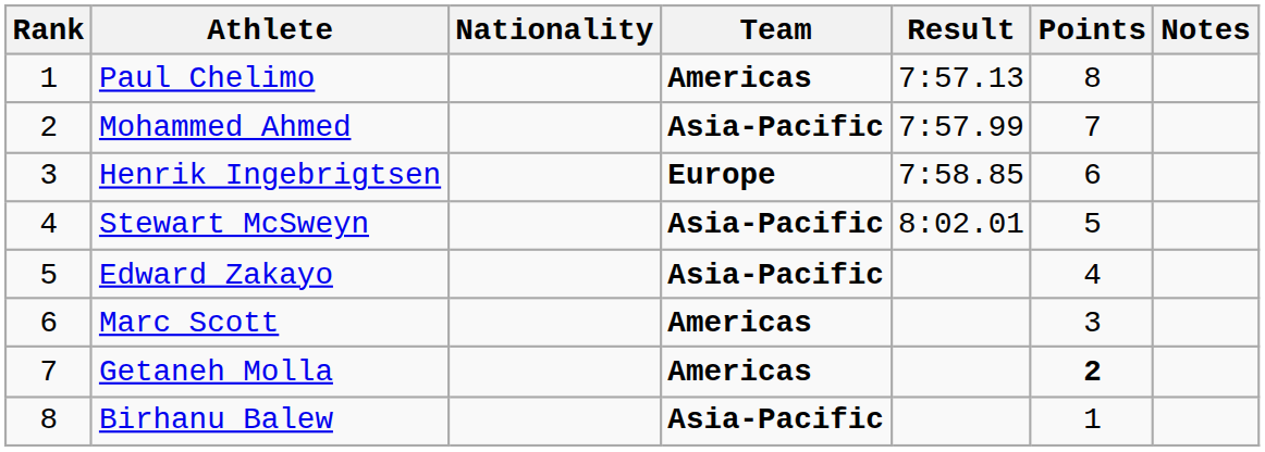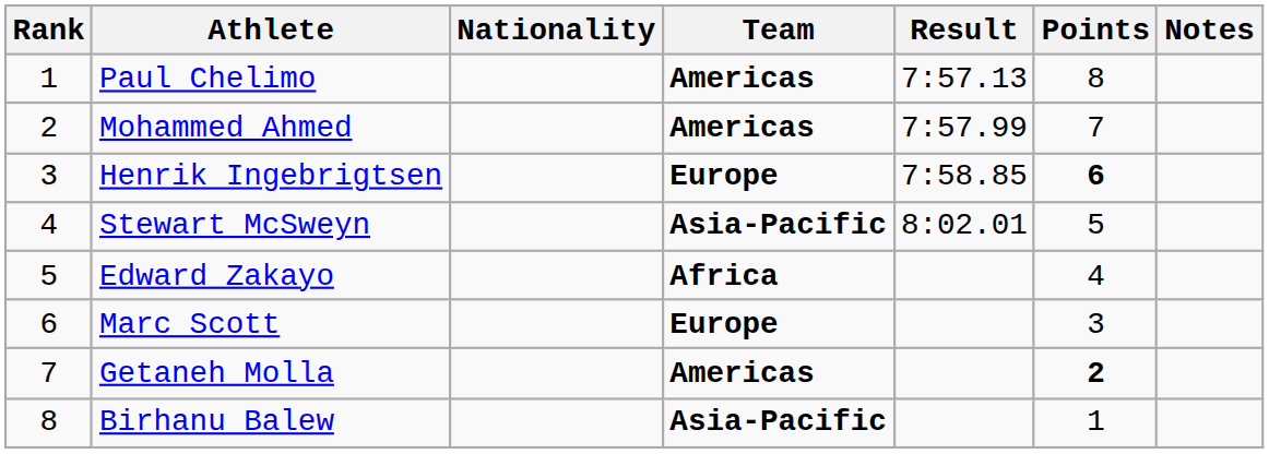 <table class="wikitable sortable" style="text-align:center">
 <tr>
 <th>Rank</th>
 <th>Athlete</th>
 <th>Nationality</th>
 <th>Team</th>
 <th>Result</th>
 <th>Points</th>
 <th>Notes</th>
 </tr>
 <tr>
 <td>1</td>
 <td align="left"><a href='#'>Paul Chelimo</a></td>
 <td align=left></td>
 <td align=left><strong>Americas</strong></td>
 <td>7:57.13</td>
 <td>8</td>
 <td></td>
 </tr>
 <tr>
 <td>2</td>
 <td align="left"><a href='#'>Mohammed Ahmed</a></td>
 <td align=left></td>
-<td align=left><strong>Asia-Pacific</strong></td>
+<td align=left><strong>Americas</strong></td>
 <td>7:57.99</td>
 <td>7</td>
 <td></td>
 </tr>
 <tr>
 <td>3</td>
 <td align="left"><a href='#'>Henrik Ingebrigtsen</a></td>
 <td align=left></td>
 <td align=left><strong>Europe</strong></td>
 <td>7:58.85</td>
-<td>6</td>
+<td><strong>6</strong></td>
 <td></td>
 </tr>
 <tr>
 <td>4</td>
 <td align="left"><a href='#'>Stewart McSweyn</a></td>
 <td align=left></td>
 <td align=left><strong>Asia-Pacific</strong></td>
 <td>8:02.01</td>
 <td>5</td>
 <td></td>
 </tr>
 <tr>
 <td>5</td>
 <td align="left"><a href='#'>Edward Zakayo</a></td>
 <td align=left></td>
-<td align=left><strong>Asia-Pacific</strong></td>
+<td align=left><strong>Africa</strong></td>
 <td></td>
 <td>4</td>
 <td></td>
 </tr>
 <tr>
 <td>6</td>
 <td align="left"><a href='#'>Marc Scott</a></td>
 <td align=left></td>
-<td align=left><strong>Americas</strong></td>
+<td align=left><strong>Europe</strong></td>
 <td></td>
 <td>3</td>
 <td></td>
 </tr>
 <tr>
 <td>7</td>
 <td align="left"><a href='#'>Getaneh Molla</a></td>
 <td align=left></td>
 <td align=left><strong>Americas</strong></td>
 <td></td>
 <td><strong>2</strong></td>
 <td></td>
 </tr>
 <tr>
 <td>8</td>
 <td align="left"><a href='#'>Birhanu Balew</a></td>
 <td align=left></td>
 <td align=left><strong>Asia-Pacific</strong></td>
 <td></td>
 <td>1</td>
 <td></td>
 </tr>
 </table>
